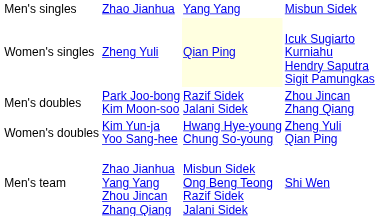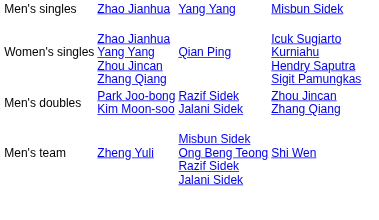 <table>
 <tr>
 <td>Men's singles</td>
 <td> <a href='#'>Zhao Jianhua</a></td>
 <td> <a href='#'>Yang Yang</a></td>
 <td> <a href='#'>Misbun Sidek</a></td>
 </tr>
 <tr>
 <td>Women's singles</td>
-<td> <a href='#'>Zheng Yuli</a></td>
-<td style="background: lightyellow;"> <a href='#'>Qian Ping</a></td>
+<td> <br> <a href='#'>Zhao Jianhua</a> <br> <a href='#'>Yang Yang</a> <br> <a href='#'>Zhou Jincan</a> <br> <a href='#'>Zhang Qiang</a></td>
+<td> <a href='#'>Qian Ping</a></td>
 <td> <br> <a href='#'>Icuk Sugiarto</a> <br> <a href='#'>Kurniahu</a> <br> <a href='#'>Hendry Saputra</a> <br> <a href='#'>Sigit Pamungkas</a></td>
 </tr>
 <tr>
 <td>Men's doubles</td>
 <td> <a href='#'>Park Joo-bong</a> <br>  <a href='#'>Kim Moon-soo</a></td>
 <td> <a href='#'>Razif Sidek</a> <br>  <a href='#'>Jalani Sidek</a></td>
 <td> <a href='#'>Zhou Jincan</a> <br>  <a href='#'>Zhang Qiang</a></td>
 </tr>
 <tr>
-<td>Women's doubles</td>
-<td> <a href='#'>Kim Yun-ja</a> <br>  <a href='#'>Yoo Sang-hee</a></td>
-<td> <a href='#'>Hwang Hye-young</a> <br>  <a href='#'>Chung So-young</a></td>
-<td> <a href='#'>Zheng Yuli</a> <br>  <a href='#'>Qian Ping</a></td>
-</tr>
-<tr>
 <td>Men's team<br></td>
-<td> <br> <a href='#'>Zhao Jianhua</a> <br> <a href='#'>Yang Yang</a> <br> <a href='#'>Zhou Jincan</a> <br> <a href='#'>Zhang Qiang</a></td>
+<td> <a href='#'>Zheng Yuli</a></td>
 <td> <br> <a href='#'>Misbun Sidek</a> <br> <a href='#'>Ong Beng Teong</a> <br> <a href='#'>Razif Sidek</a> <br> <a href='#'>Jalani Sidek</a></td>
 <td> <a href='#'>Shi Wen</a></td>
 </tr>
 </table>
